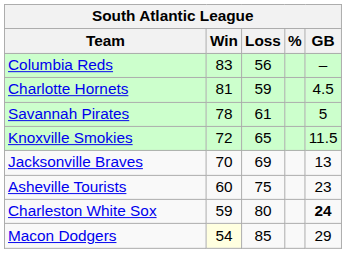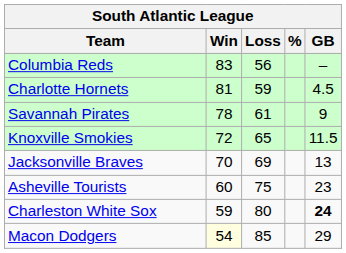 <table class="wikitable">
 <tr>
 <th colspan="5">South Atlantic League</th>
 </tr>
 <tr>
 <th width="60%">Team</th>
 <th>Win</th>
 <th>Loss</th>
 <th>%</th>
 <th>GB</th>
 </tr>
 <tr align=center bgcolor=ccffcc>
 <td align=left><a href='#'>Columbia Reds</a></td>
 <td>83</td>
 <td>56</td>
 <td></td>
 <td>–</td>
 </tr>
 <tr align=center bgcolor=ccffcc>
 <td align=left><a href='#'>Charlotte Hornets</a></td>
 <td>81</td>
 <td>59</td>
 <td></td>
 <td>4.5</td>
 </tr>
 <tr align=center bgcolor=ccffcc>
 <td align=left><a href='#'>Savannah Pirates</a></td>
 <td>78</td>
 <td>61</td>
 <td></td>
-<td>5</td>
+<td>9</td>
 </tr>
 <tr align=center bgcolor=ccffcc>
 <td align=left><a href='#'>Knoxville Smokies</a></td>
 <td>72</td>
 <td>65</td>
 <td></td>
 <td>11.5</td>
 </tr>
 <tr align=center>
 <td align=left><a href='#'>Jacksonville Braves</a></td>
 <td>70</td>
 <td>69</td>
 <td></td>
 <td>13</td>
 </tr>
 <tr align=center>
 <td align=left><a href='#'>Asheville Tourists</a></td>
 <td>60</td>
 <td>75</td>
 <td></td>
 <td>23</td>
 </tr>
 <tr align=center>
 <td align=left><a href='#'>Charleston White Sox</a></td>
 <td>59</td>
 <td>80</td>
 <td></td>
 <td><strong>24</strong></td>
 </tr>
 <tr align=center>
 <td align=left><a href='#'>Macon Dodgers</a></td>
 <td style="background: lightyellow;">54</td>
 <td>85</td>
 <td></td>
 <td>29</td>
 </tr>
 </table>
